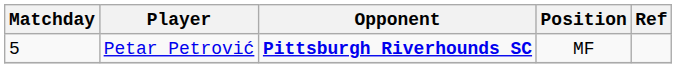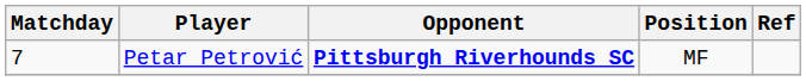 <table class=wikitable>
 <tr>
 <th>Matchday</th>
 <th>Player</th>
 <th>Opponent</th>
 <th>Position</th>
 <th>Ref</th>
 </tr>
 <tr>
-<td>5</td>
+<td>7</td>
 <td> <a href='#'>Petar Petrović</a></td>
 <td><strong><a href='#'>Pittsburgh Riverhounds SC</a></strong></td>
 <td align=center>MF</td>
 <td></td>
 </tr>
 <tr>
 </tr>
 </table>
